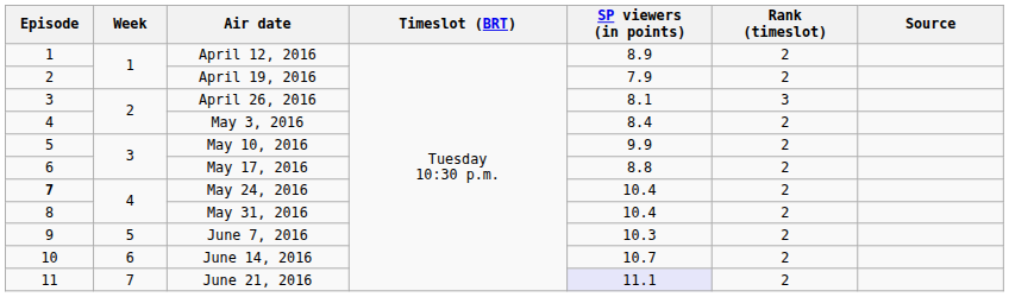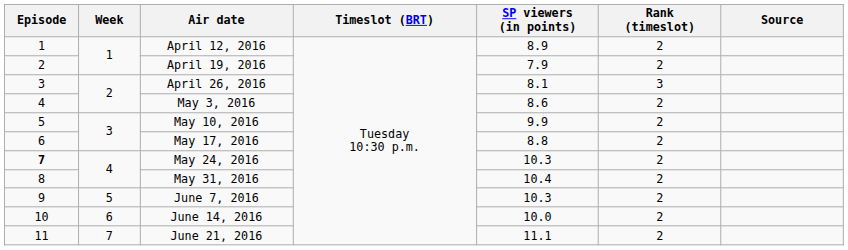 <table class="wikitable sortable" style="text-align:center; font-size:95%; width: 100%">
 <tr>
 <th style="width:05.0%;">Episode</th>
 <th style="width:05.0%;">Week</th>
 <th style="width:12.5%;">Air date</th>
 <th style="width:15.0%;">Timeslot (<a href='#'>BRT</a>)</th>
 <th style="width:10.0%;"><a href='#'>SP</a> viewers<br>(in points)</th>
 <th style="width:10.0%;">Rank<br>(timeslot)</th>
 <th style="width:10.0%;">Source</th>
 </tr>
 <tr>
 <td>1</td>
 <td rowspan=2>1</td>
 <td>April 12, 2016</td>
 <td rowspan=11>Tuesday<br>10:30 p.m.</td>
 <td>8.9</td>
 <td>2</td>
 <td></td>
 </tr>
 <tr>
 <td>2</td>
 <td>April 19, 2016</td>
 <td>7.9</td>
 <td>2</td>
 <td></td>
 </tr>
 <tr>
 <td>3</td>
 <td rowspan=2>2</td>
 <td>April 26, 2016</td>
 <td>8.1</td>
 <td>3</td>
 <td></td>
 </tr>
 <tr>
 <td>4</td>
 <td>May 3, 2016</td>
-<td>8.4</td>
+<td>8.6</td>
 <td>2</td>
 <td></td>
 </tr>
 <tr>
 <td>5</td>
 <td rowspan=2>3</td>
 <td>May 10, 2016</td>
 <td>9.9</td>
 <td>2</td>
 <td></td>
 </tr>
 <tr>
 <td>6</td>
 <td>May 17, 2016</td>
 <td>8.8</td>
 <td>2</td>
 <td></td>
 </tr>
 <tr>
 <td><strong>7</strong></td>
 <td rowspan=2>4</td>
 <td>May 24, 2016</td>
-<td>10.4</td>
+<td>10.3</td>
 <td>2</td>
 <td></td>
 </tr>
 <tr>
 <td>8</td>
 <td>May 31, 2016</td>
 <td>10.4</td>
 <td>2</td>
 <td></td>
 </tr>
 <tr>
 <td>9</td>
 <td>5</td>
 <td>June 7, 2016</td>
 <td>10.3</td>
 <td>2</td>
 <td></td>
 </tr>
 <tr>
 <td>10</td>
 <td>6</td>
 <td>June 14, 2016</td>
-<td>10.7</td>
+<td>10.0</td>
 <td>2</td>
 <td></td>
 </tr>
 <tr>
 <td>11</td>
 <td>7</td>
 <td nowrap>June 21, 2016</td>
-<td style="background: lavender;">11.1</td>
+<td>11.1</td>
 <td>2</td>
 <td></td>
 </tr>
 </table>
